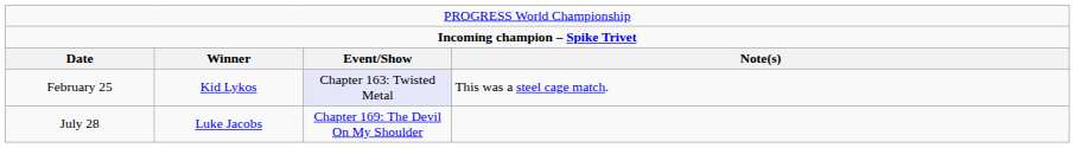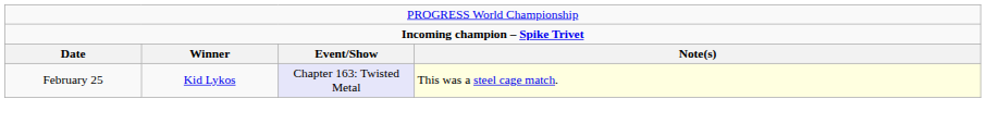 <table class="wikitable" style="text-align:center; width:100%;">
 <tr>
 <td colspan="4" style="text-align: center;"><a href='#'>PROGRESS World Championship</a></td>
 </tr>
 <tr>
 <td colspan="4" style="text-align: center;"><strong>Incoming champion – <a href='#'>Spike Trivet</a></strong></td>
 </tr>
 <tr>
 <th width=14%>Date</th>
 <th width=14%>Winner</th>
 <th width=14%>Event/Show</th>
 <th width=58%>Note(s)</th>
 </tr>
 <tr>
 <td>February 25</td>
 <td><a href='#'>Kid Lykos</a></td>
 <td style="background: lavender;">Chapter 163: Twisted Metal</td>
-<td align=left>This was a <a href='#'>steel cage match</a>.</td>
-</tr>
-<tr>
-<td>July 28</td>
-<td><a href='#'>Luke Jacobs</a></td>
-<td><a href='#'>Chapter 169: The Devil On My Shoulder</a></td>
-<td></td>
+<td align=left style="background: lightyellow;">This was a <a href='#'>steel cage match</a>.</td>
 </tr>
 </table>
